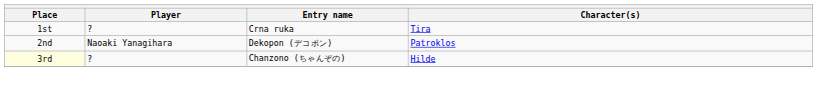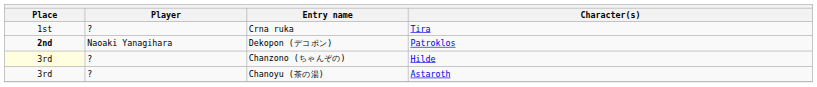 <table class="wikitable" width=100%>
 <tr>
 <th colspan=4></th>
 </tr>
 <tr>
 <th width=10%>Place</th>
 <th width=20%>Player</th>
 <th width=20%>Entry name</th>
 <th width=50%>Character(s)</th>
 </tr>
 <tr>
 <td align=center>1st</td>
 <td>?</td>
 <td>Crna ruka</td>
 <td><a href='#'>Tira</a></td>
 </tr>
 <tr>
-<td align=center>2nd</td>
+<td align=center><strong>2nd</strong></td>
 <td>Naoaki Yanagihara</td>
 <td>Dekopon (デコポン)</td>
 <td><a href='#'>Patroklos</a></td>
 </tr>
 <tr>
 <td align=center style="background: lightyellow;">3rd</td>
 <td>?</td>
 <td>Chanzono (ちゃんぞの)</td>
 <td><a href='#'>Hilde</a></td>
 </tr>
 <tr>
+<td align=center>3rd</td>
+<td>?</td>
+<td>Chanoyu (茶の湯)</td>
+<td><a href='#'>Astaroth</a></td>
+</tr>
+<tr>
 </tr>
 </table>
